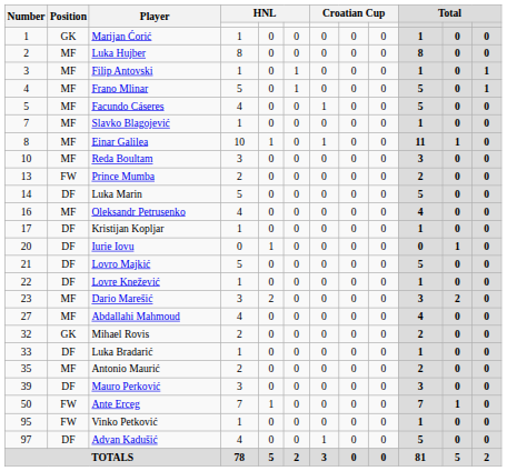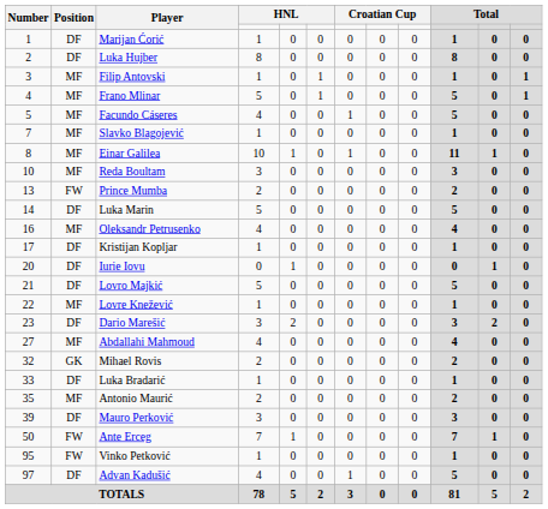 <table class="wikitable" style="font-size: 95%; text-align: center;">
 <tr>
 <th width=40 rowspan="2"  align="center">Number</th>
 <th width=40 rowspan="2"  align="center">Position</th>
 <th width=180 rowspan="2"  align="center">Player</th>
 <th width=120 colspan="3" align="center">HNL</th>
 <th width=120 colspan="3" align="center">Croatian Cup</th>
 <th width=140 colspan="3" align="center" style="background: #DCDCDC">Total</th>
 </tr>
 <tr>
 <td></td>
 <td></td>
 <td></td>
 <td></td>
 <td></td>
 <td></td>
 <th style="background: #DCDCDC"></th>
 <th style="background: #DCDCDC"></th>
 <th style="background: #DCDCDC"></th>
 </tr>
 <tr>
 <td>1</td>
-<td>GK</td>
+<td>DF</td>
 <td style="text-align:left;"> <a href='#'>Marijan Ćorić</a></td>
 <td>1</td>
 <td>0</td>
 <td>0</td>
 <td>0</td>
 <td>0</td>
 <td>0</td>
 <th style="background: #DCDCDC">1</th>
 <th style="background: #DCDCDC">0</th>
 <th style="background: #DCDCDC">0</th>
 </tr>
 <tr>
 <td>2</td>
-<td>MF</td>
+<td>DF</td>
 <td style="text-align:left;"> <a href='#'>Luka Hujber</a></td>
 <td>8</td>
 <td>0</td>
 <td>0</td>
 <td>0</td>
 <td>0</td>
 <td>0</td>
 <th style="background: #DCDCDC">8</th>
 <th style="background: #DCDCDC">0</th>
 <th style="background: #DCDCDC">0</th>
 </tr>
 <tr>
 <td>3</td>
 <td>MF</td>
 <td style="text-align:left;"> <a href='#'>Filip Antovski</a></td>
 <td>1</td>
 <td>0</td>
 <td>1</td>
 <td>0</td>
 <td>0</td>
 <td>0</td>
 <th style="background: #DCDCDC">1</th>
 <th style="background: #DCDCDC">0</th>
 <th style="background: #DCDCDC">1</th>
 </tr>
 <tr>
 <td>4</td>
 <td>MF</td>
 <td style="text-align:left;"> <a href='#'>Frano Mlinar</a></td>
 <td>5</td>
 <td>0</td>
 <td>1</td>
 <td>0</td>
 <td>0</td>
 <td>0</td>
 <th style="background: #DCDCDC">5</th>
 <th style="background: #DCDCDC">0</th>
 <th style="background: #DCDCDC">1</th>
 </tr>
 <tr>
 <td>5</td>
 <td>MF</td>
 <td style="text-align:left;"> <a href='#'>Facundo Cáseres</a></td>
 <td>4</td>
 <td>0</td>
 <td>0</td>
 <td>1</td>
 <td>0</td>
 <td>0</td>
 <th style="background: #DCDCDC">5</th>
 <th style="background: #DCDCDC">0</th>
 <th style="background: #DCDCDC">0</th>
 </tr>
 <tr>
 <td>7</td>
 <td>MF</td>
 <td style="text-align:left;"> <a href='#'>Slavko Blagojević</a></td>
 <td>1</td>
 <td>0</td>
 <td>0</td>
 <td>0</td>
 <td>0</td>
 <td>0</td>
 <th style="background: #DCDCDC">1</th>
 <th style="background: #DCDCDC">0</th>
 <th style="background: #DCDCDC">0</th>
 </tr>
 <tr>
 <td>8</td>
 <td>MF</td>
 <td style="text-align:left;"> <a href='#'>Einar Galilea</a></td>
 <td>10</td>
 <td>1</td>
 <td>0</td>
 <td>1</td>
 <td>0</td>
 <td>0</td>
 <th style="background: #DCDCDC">11</th>
 <th style="background: #DCDCDC">1</th>
 <th style="background: #DCDCDC">0</th>
 </tr>
 <tr>
 <td>10</td>
 <td>MF</td>
 <td style="text-align:left;"> <a href='#'>Reda Boultam</a></td>
 <td>3</td>
 <td>0</td>
 <td>0</td>
 <td>0</td>
 <td>0</td>
 <td>0</td>
 <th style="background: #DCDCDC">3</th>
 <th style="background: #DCDCDC">0</th>
 <th style="background: #DCDCDC">0</th>
 </tr>
 <tr>
 <td>13</td>
 <td>FW</td>
 <td style="text-align:left;"> <a href='#'>Prince Mumba</a></td>
 <td>2</td>
 <td>0</td>
 <td>0</td>
 <td>0</td>
 <td>0</td>
 <td>0</td>
 <th style="background: #DCDCDC">2</th>
 <th style="background: #DCDCDC">0</th>
 <th style="background: #DCDCDC">0</th>
 </tr>
 <tr>
 <td>14</td>
 <td>DF</td>
 <td style="text-align:left;"> Luka Marin</td>
 <td>5</td>
 <td>0</td>
 <td>0</td>
 <td>0</td>
 <td>0</td>
 <td>0</td>
 <th style="background: #DCDCDC">5</th>
 <th style="background: #DCDCDC">0</th>
 <th style="background: #DCDCDC">0</th>
 </tr>
 <tr>
 <td>16</td>
 <td>MF</td>
 <td style="text-align:left;"> <a href='#'>Oleksandr Petrusenko</a></td>
 <td>4</td>
 <td>0</td>
 <td>0</td>
 <td>0</td>
 <td>0</td>
 <td>0</td>
 <th style="background: #DCDCDC">4</th>
 <th style="background: #DCDCDC">0</th>
 <th style="background: #DCDCDC">0</th>
 </tr>
 <tr>
 <td>17</td>
 <td>DF</td>
 <td style="text-align:left;"> Kristijan Kopljar</td>
 <td>1</td>
 <td>0</td>
 <td>0</td>
 <td>0</td>
 <td>0</td>
 <td>0</td>
 <th style="background: #DCDCDC">1</th>
 <th style="background: #DCDCDC">0</th>
 <th style="background: #DCDCDC">0</th>
 </tr>
 <tr>
 <td>20</td>
 <td>DF</td>
 <td style="text-align:left;"> <a href='#'>Iurie Iovu</a></td>
 <td>0</td>
 <td>1</td>
 <td>0</td>
 <td>0</td>
 <td>0</td>
 <td>0</td>
 <th style="background: #DCDCDC">0</th>
 <th style="background: #DCDCDC">1</th>
 <th style="background: #DCDCDC">0</th>
 </tr>
 <tr>
 <td>21</td>
 <td>DF</td>
 <td style="text-align:left;"> <a href='#'>Lovro Majkić</a></td>
 <td>5</td>
 <td>0</td>
 <td>0</td>
 <td>0</td>
 <td>0</td>
 <td>0</td>
 <th style="background: #DCDCDC">5</th>
 <th style="background: #DCDCDC">0</th>
 <th style="background: #DCDCDC">0</th>
 </tr>
 <tr>
 <td>22</td>
-<td>DF</td>
+<td>MF</td>
 <td style="text-align:left;"> <a href='#'>Lovre Knežević</a></td>
 <td>1</td>
 <td>0</td>
 <td>0</td>
 <td>0</td>
 <td>0</td>
 <td>0</td>
 <th style="background: #DCDCDC">1</th>
 <th style="background: #DCDCDC">0</th>
 <th style="background: #DCDCDC">0</th>
 </tr>
 <tr>
 <td>23</td>
-<td>MF</td>
+<td>DF</td>
 <td style="text-align:left;"> <a href='#'>Dario Marešić</a></td>
 <td>3</td>
 <td>2</td>
 <td>0</td>
 <td>0</td>
 <td>0</td>
 <td>0</td>
 <th style="background: #DCDCDC">3</th>
 <th style="background: #DCDCDC">2</th>
 <th style="background: #DCDCDC">0</th>
 </tr>
 <tr>
 <td>27</td>
 <td>MF</td>
 <td style="text-align:left;"> <a href='#'>Abdallahi Mahmoud</a></td>
 <td>4</td>
 <td>0</td>
 <td>0</td>
 <td>0</td>
 <td>0</td>
 <td>0</td>
 <th style="background: #DCDCDC">4</th>
 <th style="background: #DCDCDC">0</th>
 <th style="background: #DCDCDC">0</th>
 </tr>
 <tr>
 <td>32</td>
 <td>GK</td>
 <td style="text-align:left;"> Mihael Rovis</td>
 <td>2</td>
 <td>0</td>
 <td>0</td>
 <td>0</td>
 <td>0</td>
 <td>0</td>
 <th style="background: #DCDCDC">2</th>
 <th style="background: #DCDCDC">0</th>
 <th style="background: #DCDCDC">0</th>
 </tr>
 <tr>
 <td>33</td>
 <td>DF</td>
 <td style="text-align:left;"> Luka Bradarić</td>
 <td>1</td>
 <td>0</td>
 <td>0</td>
 <td>0</td>
 <td>0</td>
 <td>0</td>
 <th style="background: #DCDCDC">1</th>
 <th style="background: #DCDCDC">0</th>
 <th style="background: #DCDCDC">0</th>
 </tr>
 <tr>
 <td>35</td>
 <td>MF</td>
 <td style="text-align:left;"> Antonio Maurić</td>
 <td>2</td>
 <td>0</td>
 <td>0</td>
 <td>0</td>
 <td>0</td>
 <td>0</td>
 <th style="background: #DCDCDC">2</th>
 <th style="background: #DCDCDC">0</th>
 <th style="background: #DCDCDC">0</th>
 </tr>
 <tr>
 <td>39</td>
 <td>DF</td>
 <td style="text-align:left;"> <a href='#'>Mauro Perković</a></td>
 <td>3</td>
 <td>0</td>
 <td>0</td>
 <td>0</td>
 <td>0</td>
 <td>0</td>
 <th style="background: #DCDCDC">3</th>
 <th style="background: #DCDCDC">0</th>
 <th style="background: #DCDCDC">0</th>
 </tr>
 <tr>
 <td>50</td>
 <td>FW</td>
 <td style="text-align:left;"> <a href='#'>Ante Erceg</a></td>
 <td>7</td>
 <td>1</td>
 <td>0</td>
 <td>0</td>
 <td>0</td>
 <td>0</td>
 <th style="background: #DCDCDC">7</th>
 <th style="background: #DCDCDC">1</th>
 <th style="background: #DCDCDC">0</th>
 </tr>
 <tr>
 <td>95</td>
 <td>FW</td>
 <td style="text-align:left;"> Vinko Petković</td>
 <td>1</td>
 <td>0</td>
 <td>0</td>
 <td>0</td>
 <td>0</td>
 <td>0</td>
 <th style="background: #DCDCDC">1</th>
 <th style="background: #DCDCDC">0</th>
 <th style="background: #DCDCDC">0</th>
 </tr>
 <tr>
 <td>97</td>
 <td>DF</td>
 <td style="text-align:left;"> <a href='#'>Advan Kadušić</a></td>
 <td>4</td>
 <td>0</td>
 <td>0</td>
 <td>1</td>
 <td>0</td>
 <td>0</td>
 <th style="background: #DCDCDC">5</th>
 <th style="background: #DCDCDC">0</th>
 <th style="background: #DCDCDC">0</th>
 </tr>
 <tr>
 <th colspan="3" align="center" style="background: #DCDCDC">TOTALS</th>
 <th style="background: #DCDCDC">78</th>
 <th style="background: #DCDCDC">5</th>
 <th style="background: #DCDCDC">2</th>
 <th style="background: #DCDCDC">3</th>
 <th style="background: #DCDCDC">0</th>
 <th style="background: #DCDCDC">0</th>
 <th style="background: #DCDCDC">81</th>
 <th style="background: #DCDCDC">5</th>
 <th style="background: #DCDCDC">2</th>
 </tr>
 </table>
